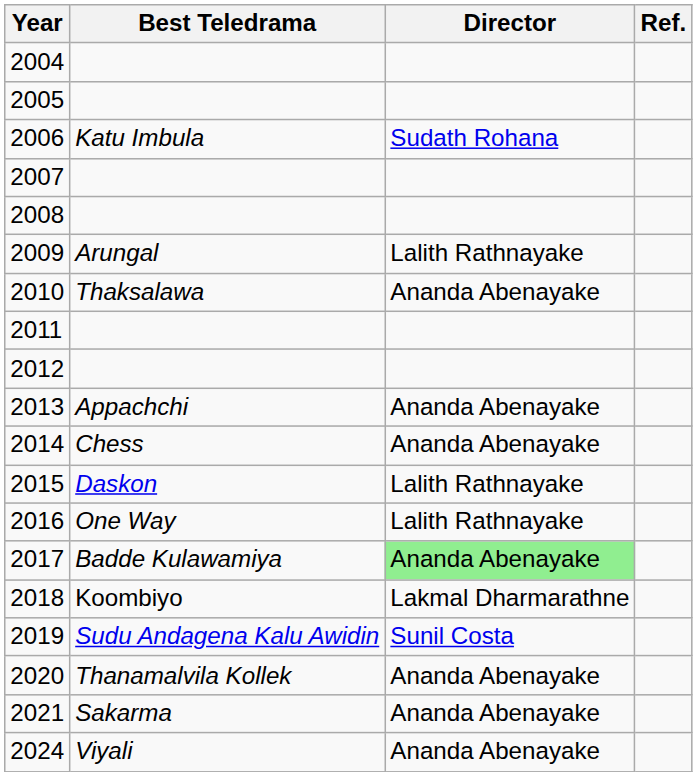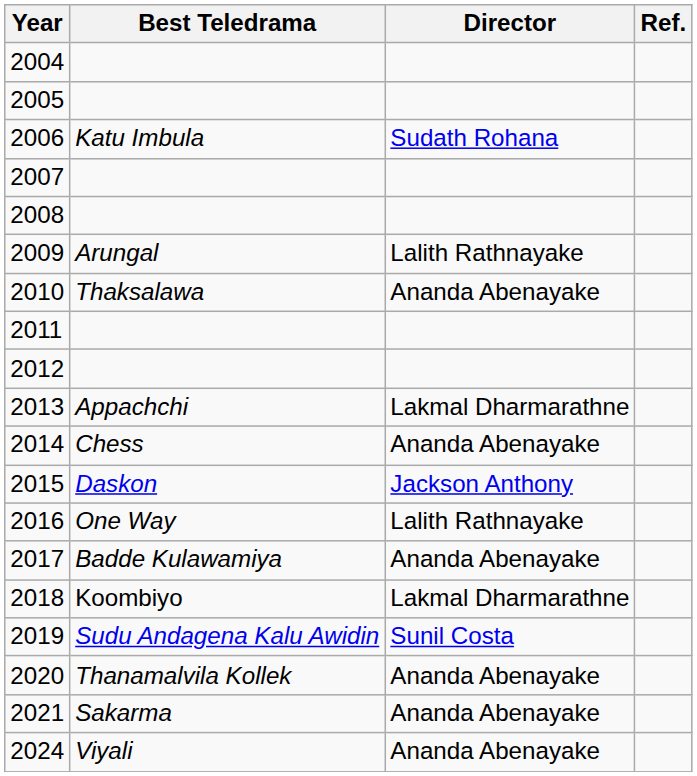 <table class="wikitable">
 <tr>
 <th>Year</th>
 <th>Best Teledrama</th>
 <th>Director</th>
 <th>Ref.</th>
 </tr>
 <tr>
 <td>2004</td>
 <td></td>
 <td></td>
 <td></td>
 </tr>
 <tr>
 <td>2005</td>
 <td></td>
 <td></td>
 <td></td>
 </tr>
 <tr>
 <td>2006</td>
 <td><em>Katu Imbula</em></td>
 <td><a href='#'>Sudath Rohana</a></td>
 <td></td>
 </tr>
 <tr>
 <td>2007</td>
 <td></td>
 <td></td>
 <td></td>
 </tr>
 <tr>
 <td>2008</td>
 <td></td>
 <td></td>
 <td></td>
 </tr>
 <tr>
 <td>2009</td>
 <td><em>Arungal</em></td>
 <td>Lalith Rathnayake</td>
 <td></td>
 </tr>
 <tr>
 <td>2010</td>
 <td><em>Thaksalawa</em></td>
 <td>Ananda Abenayake</td>
 <td></td>
 </tr>
 <tr>
 <td>2011</td>
 <td></td>
 <td></td>
 <td></td>
 </tr>
 <tr>
 <td>2012</td>
 <td></td>
 <td></td>
 <td></td>
 </tr>
 <tr>
 <td>2013</td>
 <td><em>Appachchi</em></td>
-<td>Ananda Abenayake</td>
+<td>Lakmal Dharmarathne</td>
 <td></td>
 </tr>
 <tr>
 <td>2014</td>
 <td><em>Chess</em></td>
 <td>Ananda Abenayake</td>
 <td></td>
 </tr>
 <tr>
 <td>2015</td>
 <td><em><a href='#'>Daskon</a></em></td>
-<td>Lalith Rathnayake</td>
+<td><a href='#'>Jackson Anthony</a></td>
 <td></td>
 </tr>
 <tr>
 <td>2016</td>
 <td><em>One Way</em></td>
 <td>Lalith Rathnayake</td>
 <td></td>
 </tr>
 <tr>
 <td>2017</td>
 <td><em>Badde Kulawamiya</em></td>
-<td style="background: lightgreen;">Ananda Abenayake</td>
+<td>Ananda Abenayake</td>
 <td></td>
 </tr>
 <tr>
 <td>2018</td>
 <td>Koombiyo</td>
 <td>Lakmal Dharmarathne</td>
 <td></td>
 </tr>
 <tr>
 <td>2019</td>
 <td><em><a href='#'>Sudu Andagena Kalu Awidin</a></em></td>
 <td><a href='#'>Sunil Costa</a></td>
 <td></td>
 </tr>
 <tr>
 <td>2020</td>
 <td><em>Thanamalvila Kollek</em></td>
 <td>Ananda Abenayake</td>
 <td></td>
 </tr>
 <tr>
 <td>2021</td>
 <td><em>Sakarma</em></td>
 <td>Ananda Abenayake</td>
 <td></td>
 </tr>
 <tr>
 <td>2024</td>
 <td><em>Viyali</em></td>
 <td>Ananda Abenayake</td>
 <td></td>
 </tr>
 </table>
